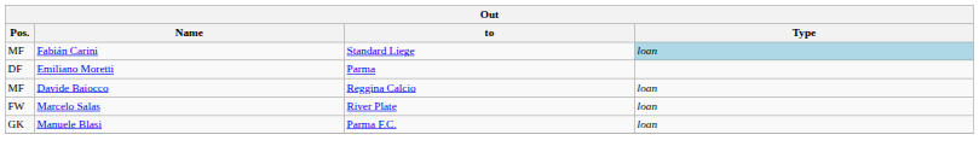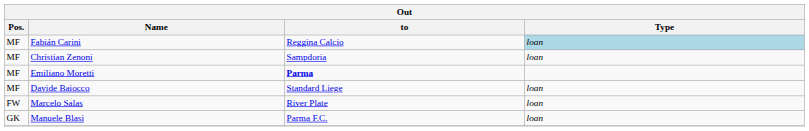 <table class="wikitable" style="font-size:90%;width:99%;">
 <tr>
 <th colspan="4">Out</th>
 </tr>
 <tr>
 <th width=3%>Pos.</th>
 <th width=32%>Name</th>
 <th width=30%>to</th>
 <th width=35%>Type</th>
 </tr>
 <tr>
 <td>MF</td>
 <td><a href='#'>Fabián Carini</a></td>
-<td><a href='#'>Standard Liege</a></td>
+<td><a href='#'>Reggina Calcio</a></td>
 <td style="background: lightblue;"><em>loan</em></td>
 </tr>
 <tr>
-<td>DF</td>
+<td>MF</td>
+<td><a href='#'>Christian Zenoni</a></td>
+<td><a href='#'>Sampdoria </a></td>
+<td><em>loan</em></td>
+</tr>
+<tr>
+<td>MF</td>
 <td><a href='#'>Emiliano Moretti</a></td>
-<td><a href='#'>Parma</a></td>
+<td><strong><a href='#'>Parma</a></strong></td>
 <td></td>
 </tr>
 <tr>
 <td>MF</td>
 <td><a href='#'>Davide Baiocco</a></td>
-<td><a href='#'>Reggina Calcio</a></td>
+<td><a href='#'>Standard Liege</a></td>
 <td><em>loan</em></td>
 </tr>
 <tr>
 <td>FW</td>
 <td><a href='#'>Marcelo Salas</a></td>
 <td><a href='#'>River Plate</a></td>
 <td><em>loan</em></td>
 </tr>
 <tr>
 <td>GK</td>
 <td><a href='#'>Manuele Blasi</a></td>
 <td><a href='#'>Parma F.C.</a></td>
 <td><em>loan</em></td>
 </tr>
 <tr>
 </tr>
 </table>
